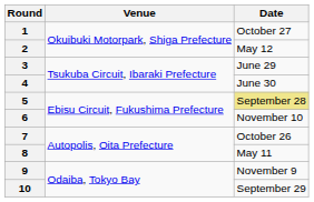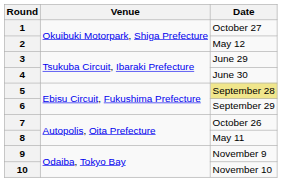 <table class="wikitable">
 <tr>
 <th>Round</th>
 <th>Venue</th>
 <th>Date</th>
 </tr>
 <tr>
 <th>1</th>
 <td rowspan="2"> <a href='#'>Okuibuki Motorpark</a>, <a href='#'>Shiga Prefecture</a></td>
 <td>October 27</td>
 </tr>
 <tr>
 <th>2</th>
 <td>May 12</td>
 </tr>
 <tr>
 <th>3</th>
 <td rowspan="2"> <a href='#'>Tsukuba Circuit</a>, <a href='#'>Ibaraki Prefecture</a></td>
 <td>June 29</td>
 </tr>
 <tr>
 <th>4</th>
 <td>June 30</td>
 </tr>
 <tr>
 <th>5</th>
 <td rowspan="2"> <a href='#'>Ebisu Circuit</a>, <a href='#'>Fukushima Prefecture</a></td>
 <td style="background: khaki;">September 28</td>
 </tr>
 <tr>
 <th>6</th>
-<td>November 10</td>
+<td>September 29</td>
 </tr>
 <tr>
 <th>7</th>
 <td rowspan="2"> <a href='#'>Autopolis</a>, <a href='#'>Oita Prefecture</a></td>
 <td>October 26</td>
 </tr>
 <tr>
 <th>8</th>
 <td>May 11</td>
 </tr>
 <tr>
 <th>9</th>
 <td rowspan="2"> <a href='#'>Odaiba</a>, <a href='#'>Tokyo Bay</a></td>
 <td>November 9</td>
 </tr>
 <tr>
 <th>10</th>
-<td>September 29</td>
+<td>November 10</td>
 </tr>
 </table>
